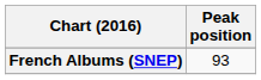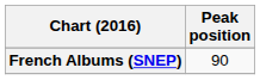 <table class="wikitable sortable plainrowheaders" style="text-align:center">
 <tr>
 <th scope="col">Chart (2016)</th>
 <th scope="col">Peak<br> position</th>
 </tr>
 <tr>
 </tr>
 <tr>
 </tr>
 <tr>
 </tr>
 <tr>
 </tr>
 <tr>
 </tr>
 <tr>
 <th scope="row">French Albums (<a href='#'>SNEP</a>)</th>
-<td>93</td>
+<td>90</td>
 </tr>
 <tr>
 </tr>
 <tr>
 </tr>
 <tr>
 </tr>
 <tr>
 </tr>
 <tr>
 </tr>
 <tr>
 </tr>
 <tr>
 </tr>
 </table>
